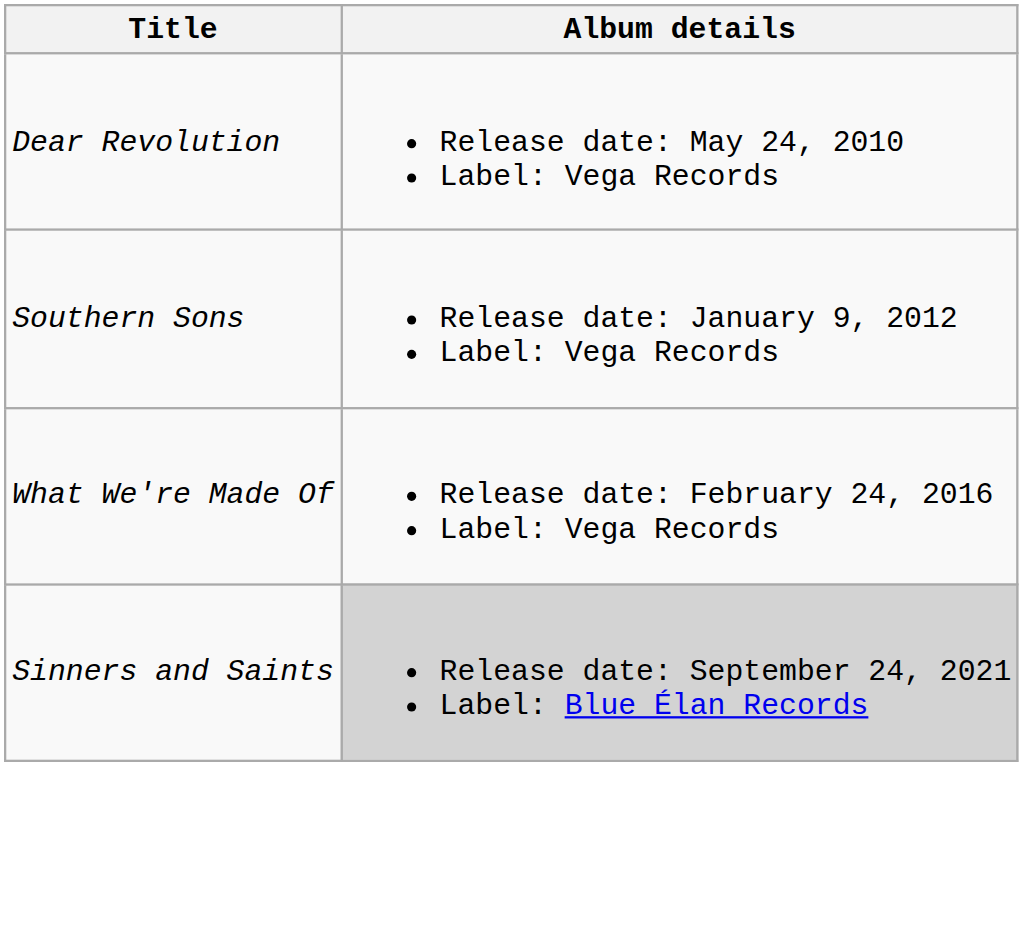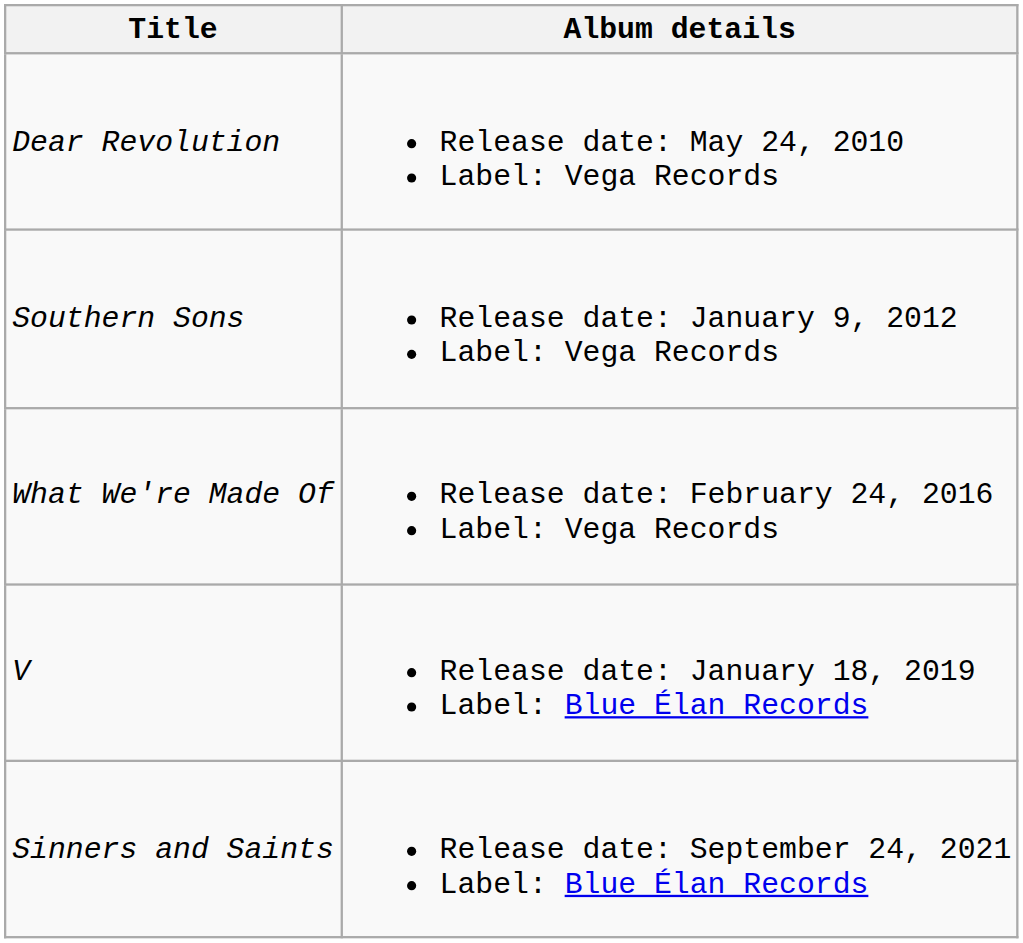 <table class="wikitable">
 <tr>
 <th>Title</th>
 <th>Album details</th>
 </tr>
 <tr>
 <td><em>Dear Revolution</em></td>
 <td><br><ul><li>Release date: May 24, 2010</li><li>Label: Vega Records</li></ul></td>
 </tr>
 <tr>
 <td><em>Southern Sons</em></td>
 <td><br><ul><li>Release date: January 9, 2012</li><li>Label: Vega Records</li></ul></td>
 </tr>
 <tr>
 <td><em>What We're Made Of</em></td>
 <td><br><ul><li>Release date: February 24, 2016</li><li>Label: Vega Records</li></ul></td>
 </tr>
 <tr>
+<td><em>V</em></td>
+<td><br><ul><li>Release date: January 18, 2019</li><li>Label: <a href='#'>Blue Élan Records</a></li></ul></td>
+</tr>
+<tr>
 <td><em>Sinners and Saints</em></td>
-<td style="background: lightgrey;"><br><ul><li>Release date: September 24, 2021</li><li>Label: <a href='#'>Blue Élan Records</a></li></ul></td>
+<td><br><ul><li>Release date: September 24, 2021</li><li>Label: <a href='#'>Blue Élan Records</a></li></ul></td>
 </tr>
 </table>
